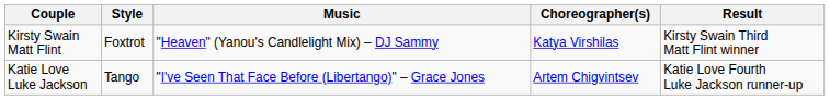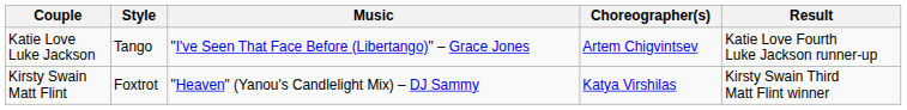 <table class="wikitable" style="width:80%;">
 <tr>
 <th>Couple</th>
 <th>Style</th>
 <th>Music</th>
 <th>Choreographer(s)</th>
 <th>Result</th>
 </tr>
 <tr>
+<td>Katie Love<br>Luke Jackson</td>
+<td>Tango</td>
+<td>"<a href='#'>I've Seen That Face Before (Libertango)</a>" – <a href='#'>Grace Jones</a></td>
+<td><a href='#'>Artem Chigvintsev</a></td>
+<td>Katie Love Fourth <br>Luke Jackson runner-up</td>
+</tr>
+<tr>
 <td>Kirsty Swain<br>Matt Flint</td>
 <td>Foxtrot</td>
 <td>"<a href='#'>Heaven</a>" (Yanou's Candlelight Mix) – <a href='#'>DJ Sammy</a></td>
 <td><a href='#'>Katya Virshilas</a></td>
 <td>Kirsty Swain Third<br>Matt Flint winner</td>
 </tr>
-<tr>
-<td>Katie Love<br>Luke Jackson</td>
-<td>Tango</td>
-<td>"<a href='#'>I've Seen That Face Before (Libertango)</a>" – <a href='#'>Grace Jones</a></td>
-<td><a href='#'>Artem Chigvintsev</a></td>
-<td>Katie Love Fourth <br>Luke Jackson runner-up</td>
-</tr>
 </table>
